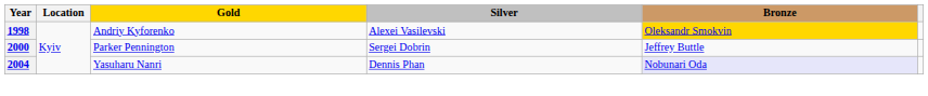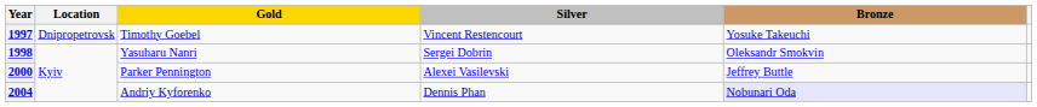 <table class="wikitable unsortable" style="text-align:left; width:85%">
 <tr>
 <th scope="col" style="text-align:center">Year</th>
 <th scope="col" style="text-align:center">Location</th>
 <td scope="col" style="text-align:center; width:30%; background:gold"><strong>Gold</strong></td>
 <td scope="col" style="text-align:center; width:30%; background:silver"><strong>Silver</strong></td>
 <td scope="col" style="text-align:center; width:30%; background:#c96"><strong>Bronze</strong></td>
 <th scope="col" style="text-align:center"></th>
 </tr>
 <tr>
+<th scope="row" style="text-align:left"><a href='#'>1997</a></th>
+<td><a href='#'>Dnipropetrovsk</a></td>
+<td> <a href='#'>Timothy Goebel</a></td>
+<td> <a href='#'>Vincent Restencourt</a></td>
+<td> <a href='#'>Yosuke Takeuchi</a></td>
+<td></td>
+</tr>
+<tr>
 <th scope="row" style="text-align:left"><a href='#'>1998</a></th>
 <td rowspan="3"><a href='#'>Kyiv</a></td>
-<td> <a href='#'>Andriy Kyforenko</a></td>
-<td> <a href='#'>Alexei Vasilevski</a></td>
-<td style="background: gold;"> <a href='#'>Oleksandr Smokvin</a></td>
+<td> <a href='#'>Yasuharu Nanri</a></td>
+<td> <a href='#'>Sergei Dobrin</a></td>
+<td> <a href='#'>Oleksandr Smokvin</a></td>
 <td></td>
 </tr>
 <tr>
 <th scope="row" style="text-align:left"><a href='#'>2000</a></th>
 <td> <a href='#'>Parker Pennington</a></td>
-<td> <a href='#'>Sergei Dobrin</a></td>
+<td> <a href='#'>Alexei Vasilevski</a></td>
 <td> <a href='#'>Jeffrey Buttle</a></td>
 <td></td>
 </tr>
 <tr>
 <th scope="row" style="text-align:left"><a href='#'>2004</a></th>
-<td> <a href='#'>Yasuharu Nanri</a></td>
+<td> <a href='#'>Andriy Kyforenko</a></td>
 <td> <a href='#'>Dennis Phan</a></td>
 <td style="background: lavender;"> <a href='#'>Nobunari Oda</a></td>
 <td></td>
 </tr>
 </table>
